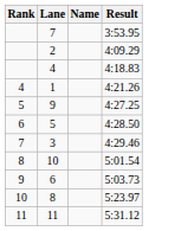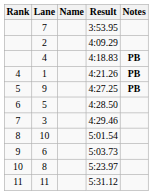 <table class="wikitable" style="text-align:center">
 <tr>
 <th>Rank</th>
 <th>Lane</th>
 <th>Name</th>
 <th>Result</th>
+<th>Notes</th>
 </tr>
 <tr>
 <td></td>
 <td>7</td>
 <td align="left"></td>
 <td>3:53.95</td>
+<td></td>
 </tr>
 <tr>
 <td></td>
 <td>2</td>
 <td align="left"></td>
 <td>4:09.29</td>
+<td></td>
 </tr>
 <tr>
 <td></td>
 <td>4</td>
 <td align="left"></td>
 <td>4:18.83</td>
+<td><strong>PB</strong></td>
 </tr>
 <tr>
 <td>4</td>
 <td>1</td>
 <td align="left"></td>
 <td>4:21.26</td>
+<td><strong>PB</strong></td>
 </tr>
 <tr>
 <td>5</td>
 <td>9</td>
 <td align="left"></td>
 <td>4:27.25</td>
+<td><strong>PB</strong></td>
 </tr>
 <tr>
 <td>6</td>
 <td>5</td>
 <td align="left"></td>
 <td>4:28.50</td>
+<td></td>
 </tr>
 <tr>
 <td>7</td>
 <td>3</td>
 <td align="left"></td>
 <td>4:29.46</td>
+<td></td>
 </tr>
 <tr>
 <td>8</td>
 <td>10</td>
 <td align="left"></td>
 <td>5:01.54</td>
+<td></td>
 </tr>
 <tr>
 <td>9</td>
 <td>6</td>
 <td align="left"></td>
 <td>5:03.73</td>
+<td></td>
 </tr>
 <tr>
 <td>10</td>
 <td>8</td>
 <td align="left"></td>
 <td>5:23.97</td>
+<td></td>
 </tr>
 <tr>
 <td>11</td>
 <td>11</td>
 <td align="left"></td>
 <td>5:31.12</td>
+<td></td>
 </tr>
 </table>
